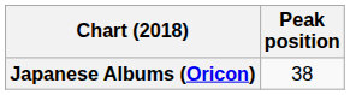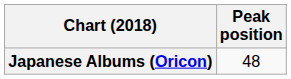 <table class="wikitable sortable plainrowheaders" style="text-align:center">
 <tr>
 <th scope="col">Chart (2018)</th>
 <th scope="col">Peak<br> position</th>
 </tr>
 <tr>
 <th scope="row">Japanese Albums (<a href='#'>Oricon</a>)</th>
-<td>38</td>
+<td>48</td>
 </tr>
 </table>
